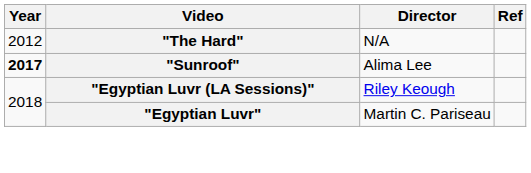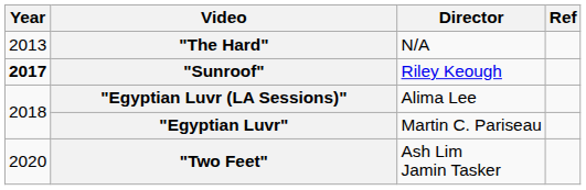 <table class="wikitable plainrowheaders">
 <tr>
 <th>Year</th>
 <th style="width:20em;">Video</th>
 <th>Director</th>
 <th>Ref</th>
 </tr>
 <tr>
-<td>2012</td>
+<td>2013</td>
 <th scope="row">"The Hard"</th>
 <td>N/A</td>
 <td></td>
 </tr>
 <tr>
 <td><strong>2017</strong></td>
 <th scope="row">"Sunroof"</th>
-<td>Alima Lee</td>
+<td><a href='#'>Riley Keough</a></td>
 <td></td>
 </tr>
 <tr>
 <td rowspan=2>2018</td>
 <th scope="row">"Egyptian Luvr (LA Sessions)"</th>
-<td><a href='#'>Riley Keough</a></td>
+<td>Alima Lee</td>
 <td></td>
 </tr>
 <tr>
 <th scope="row">"Egyptian Luvr"</th>
 <td>Martin C. Pariseau</td>
 <td></td>
 </tr>
+<tr>
+<td>2020</td>
+<th scope="row">"Two Feet"</th>
+<td>Ash Lim<br>Jamin Tasker</td>
+<td></td>
+</tr>
 </table>
